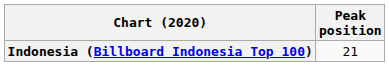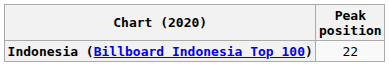 <table class="wikitable plainrowheaders sortable" style="text-align:center">
 <tr>
 <th scope="col">Chart (2020)</th>
 <th scope="col">Peak<br>position</th>
 </tr>
 <tr>
 <th scope="row">Indonesia (<a href='#'>Billboard Indonesia Top 100</a>)</th>
-<td>21</td>
+<td>22</td>
 </tr>
 </table>
